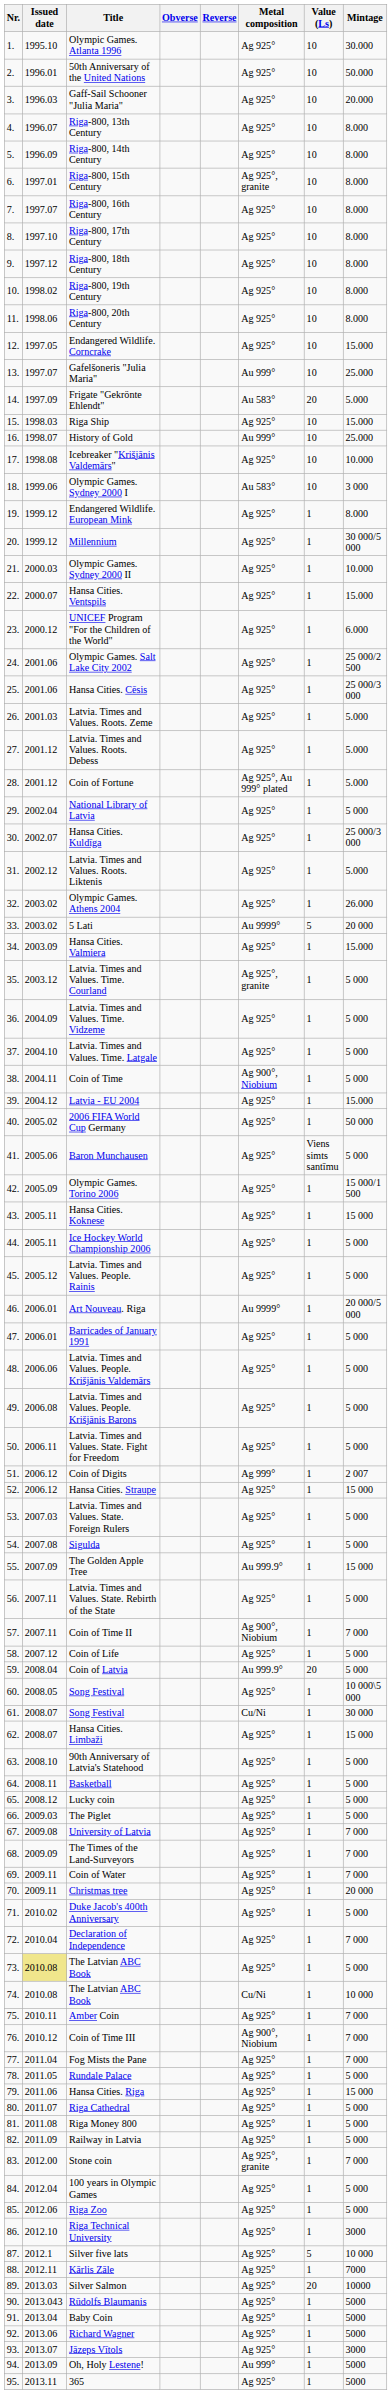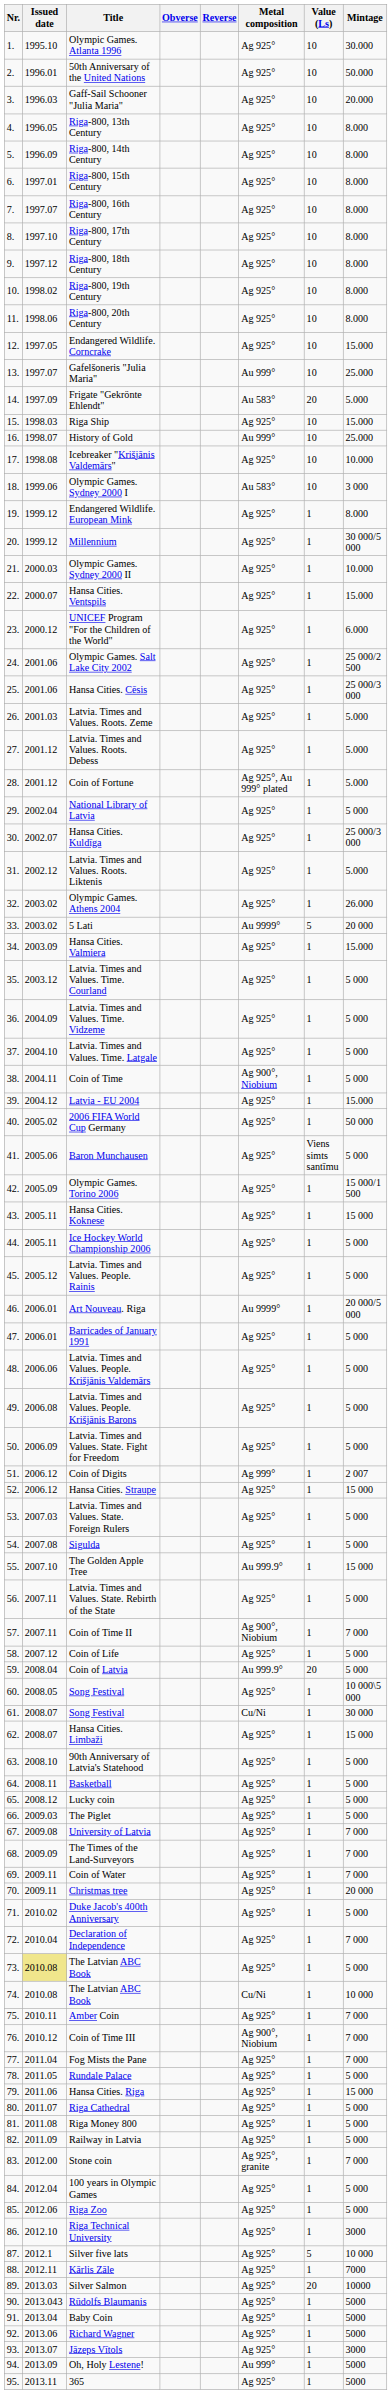 <table class="wikitable sortable" border="1">
 <tr>
 <th>Nr.</th>
 <th>Issued date</th>
 <th>Title</th>
 <th><a href='#'>Obverse</a></th>
 <th><a href='#'>Reverse</a></th>
 <th>Metal composition</th>
 <th>Value (<a href='#'>Ls</a>)</th>
 <th>Mintage</th>
 </tr>
 <tr>
 <td>1.</td>
 <td>1995.10</td>
 <td>Olympic Games. <a href='#'>Atlanta 1996</a></td>
 <td></td>
 <td></td>
 <td>Ag 925°</td>
 <td>10</td>
 <td>30.000</td>
 </tr>
 <tr>
 <td>2.</td>
 <td>1996.01</td>
 <td>50th Anniversary of the <a href='#'>United Nations</a></td>
 <td></td>
 <td></td>
 <td>Ag 925°</td>
 <td>10</td>
 <td>50.000</td>
 </tr>
 <tr>
 <td>3.</td>
 <td>1996.03</td>
 <td>Gaff-Sail Schooner "Julia Maria"</td>
 <td></td>
 <td></td>
 <td>Ag 925°</td>
 <td>10</td>
 <td>20.000</td>
 </tr>
 <tr>
 <td>4.</td>
-<td>1996.07</td>
+<td>1996.05</td>
 <td><a href='#'>Riga</a>-800, 13th Century</td>
 <td></td>
 <td></td>
 <td>Ag 925°</td>
 <td>10</td>
 <td>8.000</td>
 </tr>
 <tr>
 <td>5.</td>
 <td>1996.09</td>
 <td><a href='#'>Riga</a>-800, 14th Century</td>
 <td></td>
 <td></td>
 <td>Ag 925°</td>
 <td>10</td>
 <td>8.000</td>
 </tr>
 <tr>
 <td>6.</td>
 <td>1997.01</td>
 <td><a href='#'>Riga</a>-800, 15th Century</td>
 <td></td>
 <td></td>
-<td>Ag 925°, granite</td>
+<td>Ag 925°</td>
 <td>10</td>
 <td>8.000</td>
 </tr>
 <tr>
 <td>7.</td>
 <td>1997.07</td>
 <td><a href='#'>Riga</a>-800, 16th Century</td>
 <td></td>
 <td></td>
 <td>Ag 925°</td>
 <td>10</td>
 <td>8.000</td>
 </tr>
 <tr>
 <td>8.</td>
 <td>1997.10</td>
 <td><a href='#'>Riga</a>-800, 17th Century</td>
 <td></td>
 <td></td>
 <td>Ag 925°</td>
 <td>10</td>
 <td>8.000</td>
 </tr>
 <tr>
 <td>9.</td>
 <td>1997.12</td>
 <td><a href='#'>Riga</a>-800, 18th Century</td>
 <td></td>
 <td></td>
 <td>Ag 925°</td>
 <td>10</td>
 <td>8.000</td>
 </tr>
 <tr>
 <td>10.</td>
 <td>1998.02</td>
 <td><a href='#'>Riga</a>-800, 19th Century</td>
 <td></td>
 <td></td>
 <td>Ag 925°</td>
 <td>10</td>
 <td>8.000</td>
 </tr>
 <tr>
 <td>11.</td>
 <td>1998.06</td>
 <td><a href='#'>Riga</a>-800, 20th Century</td>
 <td></td>
 <td></td>
 <td>Ag 925°</td>
 <td>10</td>
 <td>8.000</td>
 </tr>
 <tr>
 <td>12.</td>
 <td>1997.05</td>
 <td>Endangered Wildlife. <a href='#'>Corncrake</a></td>
 <td></td>
 <td></td>
 <td>Ag 925°</td>
 <td>10</td>
 <td>15.000</td>
 </tr>
 <tr>
 <td>13.</td>
 <td>1997.07</td>
 <td>Gafelšoneris "Julia Maria"</td>
 <td></td>
 <td></td>
 <td>Au 999°</td>
 <td>10</td>
 <td>25.000</td>
 </tr>
 <tr>
 <td>14.</td>
 <td>1997.09</td>
 <td>Frigate "Gekrönte Ehlendt"</td>
 <td></td>
 <td></td>
 <td>Au 583°</td>
 <td>20</td>
 <td>5.000</td>
 </tr>
 <tr>
 <td>15.</td>
 <td>1998.03</td>
 <td>Riga Ship</td>
 <td></td>
 <td></td>
 <td>Ag 925°</td>
 <td>10</td>
 <td>15.000</td>
 </tr>
 <tr>
 <td>16.</td>
 <td>1998.07</td>
 <td>History of Gold</td>
 <td></td>
 <td></td>
 <td>Au 999°</td>
 <td>10</td>
 <td>25.000</td>
 </tr>
 <tr>
 <td>17.</td>
 <td>1998.08</td>
 <td>Icebreaker "<a href='#'>Krišjānis Valdemārs</a>"</td>
 <td></td>
 <td></td>
 <td>Ag 925°</td>
 <td>10</td>
 <td>10.000</td>
 </tr>
 <tr>
 <td>18.</td>
 <td>1999.06</td>
 <td>Olympic Games. <a href='#'>Sydney 2000</a> I</td>
 <td></td>
 <td></td>
 <td>Au 583°</td>
 <td>10</td>
 <td>3 000</td>
 </tr>
 <tr>
 <td>19.</td>
 <td>1999.12</td>
 <td>Endangered Wildlife. <a href='#'>European Mink</a></td>
 <td></td>
 <td></td>
 <td>Ag 925°</td>
 <td>1</td>
 <td>8.000</td>
 </tr>
 <tr>
 <td>20.</td>
 <td>1999.12</td>
 <td><a href='#'>Millennium</a></td>
 <td></td>
 <td></td>
 <td>Ag 925°</td>
 <td>1</td>
 <td>30 000/5 000</td>
 </tr>
 <tr>
 <td>21.</td>
 <td>2000.03</td>
 <td>Olympic Games. <a href='#'>Sydney 2000</a> II</td>
 <td></td>
 <td></td>
 <td>Ag 925°</td>
 <td>1</td>
 <td>10.000</td>
 </tr>
 <tr>
 <td>22.</td>
 <td>2000.07</td>
 <td>Hansa Cities. <a href='#'>Ventspils</a></td>
 <td></td>
 <td></td>
 <td>Ag 925°</td>
 <td>1</td>
 <td>15.000</td>
 </tr>
 <tr>
 <td>23.</td>
 <td>2000.12</td>
 <td><a href='#'>UNICEF</a> Program "For the Children of the World"</td>
 <td></td>
 <td></td>
 <td>Ag 925°</td>
 <td>1</td>
 <td>6.000</td>
 </tr>
 <tr>
 <td>24.</td>
 <td>2001.06</td>
 <td>Olympic Games. <a href='#'>Salt Lake City 2002</a></td>
 <td></td>
 <td></td>
 <td>Ag 925°</td>
 <td>1</td>
 <td>25 000/2 500</td>
 </tr>
 <tr>
 <td>25.</td>
 <td>2001.06</td>
 <td>Hansa Cities. <a href='#'>Cēsis</a></td>
 <td></td>
 <td></td>
 <td>Ag 925°</td>
 <td>1</td>
 <td>25 000/3 000</td>
 </tr>
 <tr>
 <td>26.</td>
 <td>2001.03</td>
 <td>Latvia. Times and Values. Roots. Zeme</td>
 <td></td>
 <td></td>
 <td>Ag 925°</td>
 <td>1</td>
 <td>5.000</td>
 </tr>
 <tr>
 <td>27.</td>
 <td>2001.12</td>
 <td>Latvia. Times and Values. Roots. Debess</td>
 <td></td>
 <td></td>
 <td>Ag 925°</td>
 <td>1</td>
 <td>5.000</td>
 </tr>
 <tr>
 <td>28.</td>
 <td>2001.12</td>
 <td>Coin of Fortune</td>
 <td></td>
 <td></td>
 <td>Ag 925°, Au 999° plated</td>
 <td>1</td>
 <td>5.000</td>
 </tr>
 <tr>
 <td>29.</td>
 <td>2002.04</td>
 <td><a href='#'>National Library of Latvia</a></td>
 <td></td>
 <td></td>
 <td>Ag 925°</td>
 <td>1</td>
 <td>5 000</td>
 </tr>
 <tr>
 <td>30.</td>
 <td>2002.07</td>
 <td>Hansa Cities. <a href='#'>Kuldīga</a></td>
 <td></td>
 <td></td>
 <td>Ag 925°</td>
 <td>1</td>
 <td>25 000/3 000</td>
 </tr>
 <tr>
 <td>31.</td>
 <td>2002.12</td>
 <td>Latvia. Times and Values. Roots. Liktenis</td>
 <td></td>
 <td></td>
 <td>Ag 925°</td>
 <td>1</td>
 <td>5.000</td>
 </tr>
 <tr>
 <td>32.</td>
 <td>2003.02</td>
 <td>Olympic Games. <a href='#'>Athens 2004</a></td>
 <td></td>
 <td></td>
 <td>Ag 925°</td>
 <td>1</td>
 <td>26.000</td>
 </tr>
 <tr>
 <td>33.</td>
 <td>2003.02</td>
 <td>5 Lati</td>
 <td></td>
 <td></td>
 <td>Au 9999°</td>
 <td>5</td>
 <td>20 000</td>
 </tr>
 <tr>
 <td>34.</td>
 <td>2003.09</td>
 <td>Hansa Cities. <a href='#'>Valmiera</a></td>
 <td></td>
 <td></td>
 <td>Ag 925°</td>
 <td>1</td>
 <td>15.000</td>
 </tr>
 <tr>
 <td>35.</td>
 <td>2003.12</td>
 <td>Latvia. Times and Values. Time. <a href='#'>Courland</a></td>
 <td></td>
 <td></td>
-<td>Ag 925°, granite</td>
+<td>Ag 925°</td>
 <td>1</td>
 <td>5 000</td>
 </tr>
 <tr>
 <td>36.</td>
 <td>2004.09</td>
 <td>Latvia. Times and Values. Time. <a href='#'>Vidzeme</a></td>
 <td></td>
 <td></td>
 <td>Ag 925°</td>
 <td>1</td>
 <td>5 000</td>
 </tr>
 <tr>
 <td>37.</td>
 <td>2004.10</td>
 <td>Latvia. Times and Values. Time. <a href='#'>Latgale</a></td>
 <td></td>
 <td></td>
 <td>Ag 925°</td>
 <td>1</td>
 <td>5 000</td>
 </tr>
 <tr>
 <td>38.</td>
 <td>2004.11</td>
 <td>Coin of Time</td>
 <td></td>
 <td></td>
 <td>Ag 900°, <a href='#'>Niobium</a></td>
 <td>1</td>
 <td>5 000</td>
 </tr>
 <tr>
 <td>39.</td>
 <td>2004.12</td>
 <td><a href='#'>Latvia - EU 2004</a></td>
 <td></td>
 <td></td>
 <td>Ag 925°</td>
 <td>1</td>
 <td>15.000</td>
 </tr>
 <tr>
 <td>40.</td>
 <td>2005.02</td>
 <td><a href='#'>2006 FIFA World Cup</a> Germany</td>
 <td></td>
 <td></td>
 <td>Ag 925°</td>
 <td>1</td>
 <td>50 000</td>
 </tr>
 <tr>
 <td>41.</td>
 <td>2005.06</td>
 <td><a href='#'>Baron Munchausen</a></td>
 <td></td>
 <td></td>
 <td>Ag 925°</td>
 <td>Viens<br>simts<br>santīmu</td>
 <td>5 000</td>
 </tr>
 <tr>
 <td>42.</td>
 <td>2005.09</td>
 <td>Olympic Games. <a href='#'>Torino 2006</a></td>
 <td></td>
 <td></td>
 <td>Ag 925°</td>
 <td>1</td>
 <td>15 000/1 500</td>
 </tr>
 <tr>
 <td>43.</td>
 <td>2005.11</td>
 <td>Hansa Cities. <a href='#'>Koknese</a></td>
 <td></td>
 <td></td>
 <td>Ag 925°</td>
 <td>1</td>
 <td>15 000</td>
 </tr>
 <tr>
 <td>44.</td>
 <td>2005.11</td>
 <td><a href='#'>Ice Hockey World Championship 2006</a></td>
 <td></td>
 <td></td>
 <td>Ag 925°</td>
 <td>1</td>
 <td>5 000</td>
 </tr>
 <tr>
 <td>45.</td>
 <td>2005.12</td>
 <td>Latvia. Times and Values. People. <a href='#'>Rainis</a></td>
 <td></td>
 <td></td>
 <td>Ag 925°</td>
 <td>1</td>
 <td>5 000</td>
 </tr>
 <tr>
 <td>46.</td>
 <td>2006.01</td>
 <td><a href='#'>Art Nouveau</a>. Riga</td>
 <td></td>
 <td></td>
 <td>Au 9999°</td>
 <td>1</td>
 <td>20 000/5 000</td>
 </tr>
 <tr>
 <td>47.</td>
 <td>2006.01</td>
 <td><a href='#'>Barricades of January 1991</a></td>
 <td></td>
 <td></td>
 <td>Ag 925°</td>
 <td>1</td>
 <td>5 000</td>
 </tr>
 <tr>
 <td>48.</td>
 <td>2006.06</td>
 <td>Latvia. Times and Values. People. <a href='#'>Krišjānis Valdemārs</a></td>
 <td></td>
 <td></td>
 <td>Ag 925°</td>
 <td>1</td>
 <td>5 000</td>
 </tr>
 <tr>
 <td>49.</td>
 <td>2006.08</td>
 <td>Latvia. Times and Values. People. <a href='#'>Krišjānis Barons</a></td>
 <td></td>
 <td></td>
 <td>Ag 925°</td>
 <td>1</td>
 <td>5 000</td>
 </tr>
 <tr>
 <td>50.</td>
-<td>2006.11</td>
+<td>2006.09</td>
 <td>Latvia. Times and Values. State. Fight for Freedom</td>
 <td></td>
 <td></td>
 <td>Ag 925°</td>
 <td>1</td>
 <td>5 000</td>
 </tr>
 <tr>
 <td>51.</td>
 <td>2006.12</td>
 <td>Coin of Digits</td>
 <td></td>
 <td></td>
 <td>Ag 999°</td>
 <td>1</td>
 <td>2 007</td>
 </tr>
 <tr>
 <td>52.</td>
 <td>2006.12</td>
 <td>Hansa Cities. <a href='#'>Straupe</a></td>
 <td></td>
 <td></td>
 <td>Ag 925°</td>
 <td>1</td>
 <td>15 000</td>
 </tr>
 <tr>
 <td>53.</td>
 <td>2007.03</td>
 <td>Latvia. Times and Values. State. Foreign Rulers</td>
 <td></td>
 <td></td>
 <td>Ag 925°</td>
 <td>1</td>
 <td>5 000</td>
 </tr>
 <tr>
 <td>54.</td>
 <td>2007.08</td>
 <td><a href='#'>Sigulda</a></td>
 <td></td>
 <td></td>
 <td>Ag 925°</td>
 <td>1</td>
 <td>5 000</td>
 </tr>
 <tr>
 <td>55.</td>
-<td>2007.09</td>
+<td>2007.10</td>
 <td>The Golden Apple Tree</td>
 <td></td>
 <td></td>
 <td>Au 999.9°</td>
 <td>1</td>
 <td>15 000</td>
 </tr>
 <tr>
 <td>56.</td>
 <td>2007.11</td>
 <td>Latvia. Times and Values. State. Rebirth of the State</td>
 <td></td>
 <td></td>
 <td>Ag 925°</td>
 <td>1</td>
 <td>5 000</td>
 </tr>
 <tr>
 <td>57.</td>
 <td>2007.11</td>
 <td>Coin of Time II</td>
 <td></td>
 <td></td>
 <td>Ag 900°, Niobium</td>
 <td>1</td>
 <td>7 000</td>
 </tr>
 <tr>
 <td>58.</td>
 <td>2007.12</td>
 <td>Coin of Life</td>
 <td></td>
 <td></td>
 <td>Ag 925°</td>
 <td>1</td>
 <td>5 000</td>
 </tr>
 <tr>
 <td>59.</td>
 <td>2008.04</td>
 <td>Coin of <a href='#'>Latvia</a></td>
 <td></td>
 <td></td>
 <td>Au 999.9°</td>
 <td>20</td>
 <td>5 000</td>
 </tr>
 <tr>
 <td>60.</td>
 <td>2008.05</td>
 <td><a href='#'>Song Festival</a></td>
 <td></td>
 <td></td>
 <td>Ag 925°</td>
 <td>1</td>
 <td>10 000\5 000</td>
 </tr>
 <tr>
 <td>61.</td>
 <td>2008.07</td>
 <td><a href='#'>Song Festival</a></td>
 <td></td>
 <td></td>
 <td>Cu/Ni</td>
 <td>1</td>
 <td>30 000</td>
 </tr>
 <tr>
 <td>62.</td>
 <td>2008.07</td>
 <td>Hansa Cities. <a href='#'>Limbaži</a></td>
 <td></td>
 <td></td>
 <td>Ag 925°</td>
 <td>1</td>
 <td>15 000</td>
 </tr>
 <tr>
 <td>63.</td>
 <td>2008.10</td>
 <td>90th Anniversary of Latvia's Statehood</td>
 <td></td>
 <td></td>
 <td>Ag 925°</td>
 <td>1</td>
 <td>5 000</td>
 </tr>
 <tr>
 <td>64.</td>
 <td>2008.11</td>
 <td><a href='#'>Basketball</a></td>
 <td></td>
 <td></td>
 <td>Ag 925°</td>
 <td>1</td>
 <td>5 000</td>
 </tr>
 <tr>
 <td>65.</td>
 <td>2008.12</td>
 <td>Lucky coin</td>
 <td></td>
 <td></td>
 <td>Ag 925°</td>
 <td>1</td>
 <td>5 000</td>
 </tr>
 <tr>
 <td>66.</td>
 <td>2009.03</td>
 <td>The Piglet</td>
 <td></td>
 <td></td>
 <td>Ag 925°</td>
 <td>1</td>
 <td>5 000</td>
 </tr>
 <tr>
 <td>67.</td>
 <td>2009.08</td>
 <td><a href='#'>University of Latvia</a></td>
 <td></td>
 <td></td>
 <td>Ag 925°</td>
 <td>1</td>
 <td>7 000</td>
 </tr>
 <tr>
 <td>68.</td>
 <td>2009.09</td>
 <td>The Times of the Land-Surveyors</td>
 <td></td>
 <td></td>
 <td>Ag 925°</td>
 <td>1</td>
 <td>7 000</td>
 </tr>
 <tr>
 <td>69.</td>
 <td>2009.11</td>
 <td>Coin of Water</td>
 <td></td>
 <td></td>
 <td>Ag 925°</td>
 <td>1</td>
 <td>7 000</td>
 </tr>
 <tr>
 <td>70.</td>
 <td>2009.11</td>
 <td><a href='#'>Christmas tree</a></td>
 <td></td>
 <td></td>
 <td>Ag 925°</td>
 <td>1</td>
 <td>20 000</td>
 </tr>
 <tr>
 <td>71.</td>
 <td>2010.02</td>
 <td><a href='#'>Duke Jacob's 400th Anniversary</a></td>
 <td></td>
 <td></td>
 <td>Ag 925°</td>
 <td>1</td>
 <td>5 000</td>
 </tr>
 <tr>
 <td>72.</td>
 <td>2010.04</td>
 <td><a href='#'>Declaration of Independence</a></td>
 <td></td>
 <td></td>
 <td>Ag 925°</td>
 <td>1</td>
 <td>7 000</td>
 </tr>
 <tr>
 <td>73.</td>
 <td style="background: khaki;">2010.08</td>
 <td>The Latvian <a href='#'>ABC Book</a></td>
 <td></td>
 <td></td>
 <td>Ag 925°</td>
 <td>1</td>
 <td>5 000</td>
 </tr>
 <tr>
 <td>74.</td>
 <td>2010.08</td>
 <td>The Latvian <a href='#'>ABC Book</a></td>
 <td></td>
 <td></td>
 <td>Cu/Ni</td>
 <td>1</td>
 <td>10 000</td>
 </tr>
 <tr>
 <td>75.</td>
 <td>2010.11</td>
 <td><a href='#'>Amber</a> Coin</td>
 <td></td>
 <td></td>
 <td>Ag 925°</td>
 <td>1</td>
 <td>7 000</td>
 </tr>
 <tr>
 <td>76.</td>
 <td>2010.12</td>
 <td>Coin of Time III</td>
 <td></td>
 <td></td>
 <td>Ag 900°, Niobium</td>
 <td>1</td>
 <td>7 000</td>
 </tr>
 <tr>
 <td>77.</td>
 <td>2011.04</td>
 <td>Fog Mists the Pane</td>
 <td></td>
 <td></td>
 <td>Ag 925°</td>
 <td>1</td>
 <td>7 000</td>
 </tr>
 <tr>
 <td>78.</td>
 <td>2011.05</td>
 <td><a href='#'>Rundale Palace</a></td>
 <td></td>
 <td></td>
 <td>Ag 925°</td>
 <td>1</td>
 <td>5 000</td>
 </tr>
 <tr>
 <td>79.</td>
 <td>2011.06</td>
 <td>Hansa Cities. <a href='#'>Riga</a></td>
 <td></td>
 <td></td>
 <td>Ag 925°</td>
 <td>1</td>
 <td>15 000</td>
 </tr>
 <tr>
 <td>80.</td>
 <td>2011.07</td>
 <td><a href='#'>Riga Cathedral</a></td>
 <td></td>
 <td></td>
 <td>Ag 925°</td>
 <td>1</td>
 <td>5 000</td>
 </tr>
 <tr>
 <td>81.</td>
 <td>2011.08</td>
 <td>Riga Money 800</td>
 <td></td>
 <td></td>
 <td>Ag 925°</td>
 <td>1</td>
 <td>5 000</td>
 </tr>
 <tr>
 <td>82.</td>
 <td>2011.09</td>
 <td>Railway in Latvia</td>
 <td></td>
 <td></td>
 <td>Ag 925°</td>
 <td>1</td>
 <td>5 000</td>
 </tr>
 <tr>
 <td>83.</td>
 <td>2012.00</td>
 <td>Stone coin</td>
 <td></td>
 <td></td>
 <td>Ag 925°, granite</td>
 <td>1</td>
 <td>7 000</td>
 </tr>
 <tr>
 <td>84.</td>
 <td>2012.04</td>
 <td>100 years in Olympic Games</td>
 <td></td>
 <td></td>
 <td>Ag 925°</td>
 <td>1</td>
 <td>5 000</td>
 </tr>
 <tr>
 <td>85.</td>
 <td>2012.06</td>
 <td><a href='#'>Riga Zoo</a></td>
 <td></td>
 <td></td>
 <td>Ag 925°</td>
 <td>1</td>
 <td>5 000</td>
 </tr>
 <tr>
 <td>86.</td>
 <td>2012.10</td>
 <td><a href='#'>Riga Technical University</a></td>
 <td></td>
 <td></td>
 <td>Ag 925°</td>
 <td>1</td>
 <td>3000</td>
 </tr>
 <tr>
 <td>87.</td>
 <td>2012.1</td>
 <td>Silver five lats</td>
 <td></td>
 <td></td>
 <td>Ag 925°</td>
 <td>5</td>
 <td>10 000</td>
 </tr>
 <tr>
 <td>88.</td>
 <td>2012.11</td>
 <td><a href='#'>Kārlis Zāle</a></td>
 <td></td>
 <td></td>
 <td>Ag 925°</td>
 <td>1</td>
 <td>7000</td>
 </tr>
 <tr>
 <td>89.</td>
 <td>2013.03</td>
 <td>Silver Salmon</td>
 <td></td>
 <td></td>
 <td>Ag 925°</td>
 <td>20</td>
 <td>10000</td>
 </tr>
 <tr>
 <td>90.</td>
 <td>2013.043</td>
 <td><a href='#'>Rūdolfs Blaumanis</a></td>
 <td></td>
 <td></td>
 <td>Ag 925°</td>
 <td>1</td>
 <td>5000</td>
 </tr>
 <tr>
 <td>91.</td>
 <td>2013.04</td>
 <td>Baby Coin</td>
 <td></td>
 <td></td>
 <td>Ag 925°</td>
 <td>1</td>
 <td>5000</td>
 </tr>
 <tr>
 <td>92.</td>
 <td>2013.06</td>
 <td><a href='#'>Richard Wagner</a></td>
 <td></td>
 <td></td>
 <td>Ag 925°</td>
 <td>1</td>
 <td>5000</td>
 </tr>
 <tr>
 <td>93.</td>
 <td>2013.07</td>
 <td><a href='#'>Jāzeps Vītols</a></td>
 <td></td>
 <td></td>
 <td>Ag 925°</td>
 <td>1</td>
 <td>3000</td>
 </tr>
 <tr>
 <td>94.</td>
 <td>2013.09</td>
 <td>Oh, Holy <a href='#'>Lestene</a>!</td>
 <td></td>
 <td></td>
 <td>Au 999°</td>
 <td>1</td>
 <td>5000</td>
 </tr>
 <tr>
 <td>95.</td>
 <td>2013.11</td>
 <td>365</td>
 <td></td>
 <td></td>
 <td>Ag 925°</td>
 <td>1</td>
 <td>5000</td>
 </tr>
 </table>
